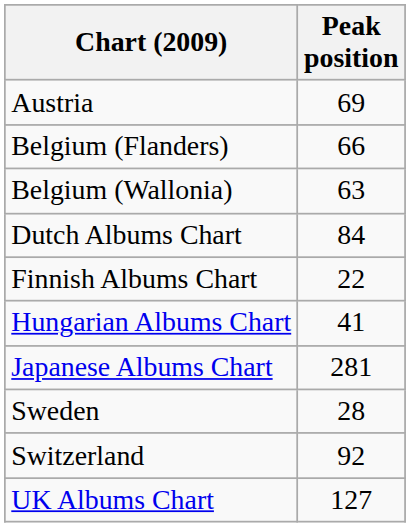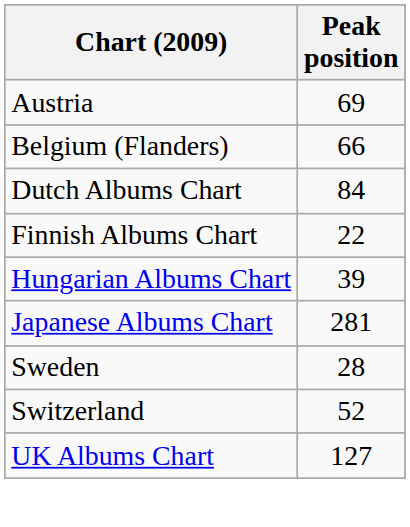 <table class="wikitable sortable">
 <tr>
 <th align="left">Chart (2009)</th>
 <th align="left">Peak<br>position</th>
 </tr>
 <tr>
 <td align="left">Austria</td>
 <td align="center">69</td>
 </tr>
 <tr>
 <td align="left">Belgium (Flanders)</td>
 <td align="center">66</td>
 </tr>
 <tr>
-<td align="left">Belgium (Wallonia)</td>
-<td align="center">63</td>
-</tr>
-<tr>
 <td align="left">Dutch Albums Chart</td>
 <td align="center">84</td>
 </tr>
 <tr>
 <td align="left">Finnish Albums Chart</td>
 <td align="center">22</td>
 </tr>
 <tr>
 <td align="left"><a href='#'>Hungarian Albums Chart</a></td>
-<td align="center">41</td>
+<td align="center">39</td>
 </tr>
 <tr>
 <td align="left"><a href='#'>Japanese Albums Chart</a></td>
 <td align="center">281</td>
 </tr>
 <tr>
 <td align="left">Sweden</td>
 <td align="center">28</td>
 </tr>
 <tr>
 <td align="left">Switzerland</td>
-<td align="center">92</td>
+<td align="center">52</td>
 </tr>
 <tr>
 <td align="left"><a href='#'>UK Albums Chart</a></td>
 <td align="center">127</td>
 </tr>
 </table>
